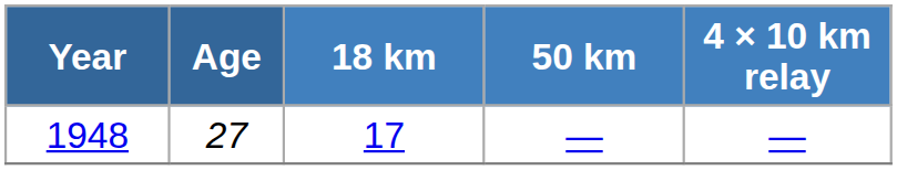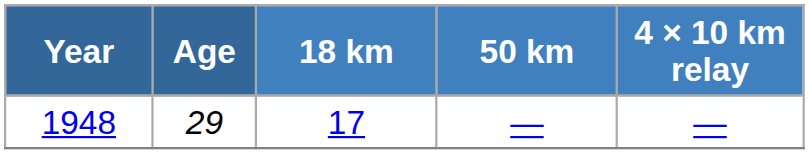 <table class="wikitable" style="font-size:95%; text-align:center; border:grey solid 1px; border-collapse:collapse; background:#ffffff;">
 <tr>
 <th style="background-color:#369; color:white; width:60px;"> Year </th>
 <th style="background-color:#369; color:white; width:40px;"> Age </th>
 <th style="background-color:#4180be; color:white; width:75px;"> 18 km </th>
 <th style="background-color:#4180be; color:white; width:75px;"> 50 km </th>
 <th style="background-color:#4180be; color:white; width:75px;"> 4 × 10 km <br> relay </th>
 </tr>
 <tr>
 <td><a href='#'>1948</a></td>
-<td><em>27</em></td>
+<td><em>29</em></td>
 <td><a href='#'>17</a></td>
 <td><a href='#'>—</a></td>
 <td><a href='#'>—</a></td>
 </tr>
 <tr>
 </tr>
 </table>
